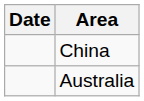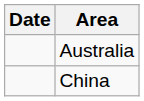 <table class="wikitable">
 <tr>
 <th>Date</th>
 <th>Area</th>
 </tr>
 <tr>
 <td></td>
-<td>China</td>
+<td>Australia</td>
 </tr>
 <tr>
 <td></td>
-<td>Australia</td>
+<td>China</td>
 </tr>
 </table>
